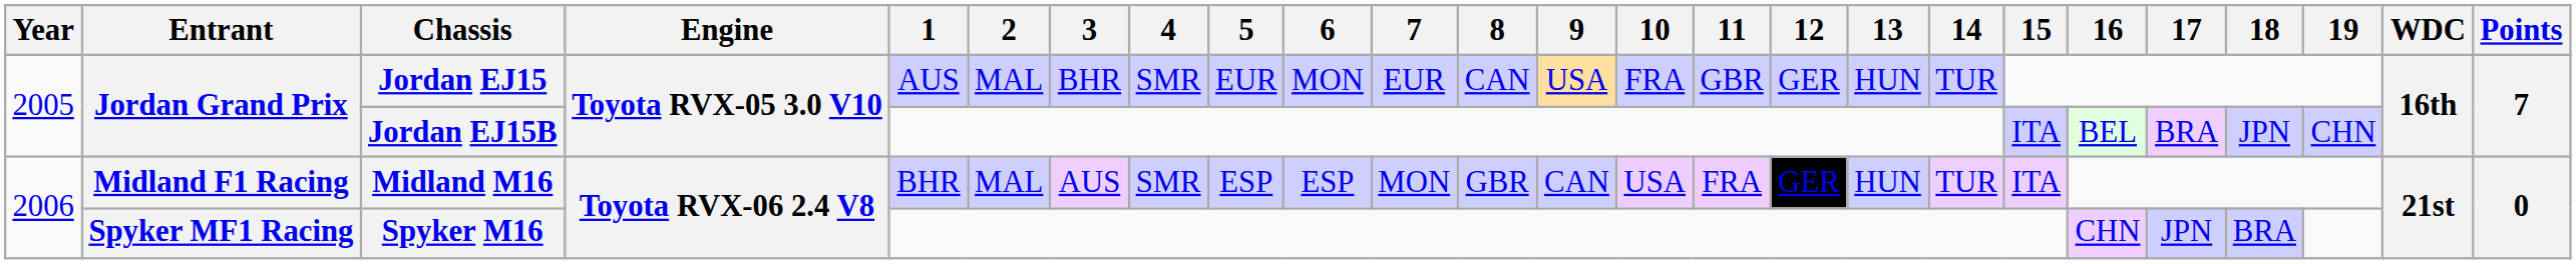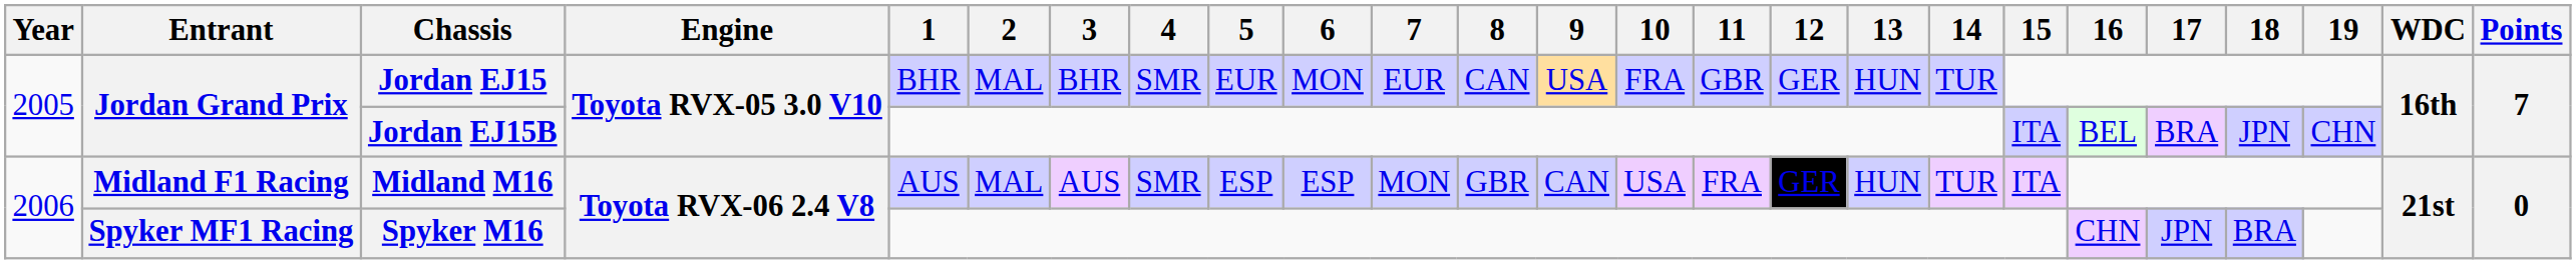 <table class="wikitable" style="text-align:center; font-size:85%">
 <tr>
 <th>Year</th>
 <th>Entrant</th>
 <th>Chassis</th>
 <th>Engine</th>
 <th>1</th>
 <th>2</th>
 <th>3</th>
 <th>4</th>
 <th>5</th>
 <th>6</th>
 <th>7</th>
 <th>8</th>
 <th>9</th>
 <th>10</th>
 <th>11</th>
 <th>12</th>
 <th>13</th>
 <th>14</th>
 <th>15</th>
 <th>16</th>
 <th>17</th>
 <th>18</th>
 <th>19</th>
 <th>WDC</th>
 <th><a href='#'>Points</a></th>
 </tr>
 <tr>
 <td rowspan=2><a href='#'>2005</a></td>
 <th rowspan=2 nowrap><a href='#'>Jordan Grand Prix</a></th>
 <th nowrap><a href='#'>Jordan</a> <a href='#'>EJ15</a></th>
 <th rowspan=2 nowrap><a href='#'>Toyota</a> RVX-05 3.0 <a href='#'>V10</a></th>
-<td style="background:#CFCFFF;"><a href='#'>AUS</a><br></td>
+<td style="background:#CFCFFF;"><a href='#'>BHR</a><br></td>
 <td style="background:#CFCFFF;"><a href='#'>MAL</a><br></td>
 <td style="background:#CFCFFF;"><a href='#'>BHR</a><br></td>
 <td style="background:#CFCFFF;"><a href='#'>SMR</a><br></td>
 <td style="background:#CFCFFF;"><a href='#'>EUR</a><br></td>
 <td style="background:#CFCFFF;"><a href='#'>MON</a><br></td>
 <td style="background:#CFCFFF;"><a href='#'>EUR</a><br></td>
 <td style="background:#CFCFFF;"><a href='#'>CAN</a><br></td>
 <td style="background:#FFDF9F;"><a href='#'>USA</a><br></td>
 <td style="background:#CFCFFF;"><a href='#'>FRA</a><br></td>
 <td style="background:#CFCFFF;"><a href='#'>GBR</a><br></td>
 <td style="background:#CFCFFF;"><a href='#'>GER</a><br></td>
 <td style="background:#CFCFFF;"><a href='#'>HUN</a><br></td>
 <td style="background:#CFCFFF;"><a href='#'>TUR</a><br></td>
 <td colspan=5></td>
 <th rowspan=2>16th</th>
 <th rowspan=2>7</th>
 </tr>
 <tr>
 <th nowrap><a href='#'>Jordan</a> <a href='#'>EJ15B</a></th>
 <td colspan=14></td>
 <td style="background:#CFCFFF;"><a href='#'>ITA</a><br></td>
 <td style="background:#DFFFDF;"><a href='#'>BEL</a><br></td>
 <td style="background:#EFCFFF;"><a href='#'>BRA</a><br></td>
 <td style="background:#CFCFFF;"><a href='#'>JPN</a><br></td>
 <td style="background:#CFCFFF;"><a href='#'>CHN</a><br></td>
 </tr>
 <tr>
 <td rowspan=2><a href='#'>2006</a></td>
 <th nowrap><a href='#'>Midland F1 Racing</a></th>
 <th nowrap><a href='#'>Midland</a> <a href='#'>M16</a></th>
 <th rowspan=2 nowrap><a href='#'>Toyota</a> RVX-06 2.4 <a href='#'>V8</a></th>
-<td style="background:#CFCFFF;"><a href='#'>BHR</a><br></td>
+<td style="background:#CFCFFF;"><a href='#'>AUS</a><br></td>
 <td style="background:#CFCFFF;"><a href='#'>MAL</a><br></td>
 <td style="background:#EFCFFF;"><a href='#'>AUS</a><br></td>
 <td style="background:#CFCFFF;"><a href='#'>SMR</a><br></td>
 <td style="background:#CFCFFF;"><a href='#'>ESP</a><br></td>
 <td style="background:#CFCFFF;"><a href='#'>ESP</a><br></td>
 <td style="background:#CFCFFF;"><a href='#'>MON</a><br></td>
 <td style="background:#CFCFFF;"><a href='#'>GBR</a><br></td>
 <td style="background:#CFCFFF;"><a href='#'>CAN</a><br></td>
 <td style="background:#EFCEFF;"><a href='#'>USA</a><br></td>
 <td style="background:#EFCEFF;"><a href='#'>FRA</a><br></td>
 <td style="background:#000000; color:white"><a href='#'><span>GER</span></a><br></td>
 <td style="background:#CFCFFF;"><a href='#'>HUN</a><br></td>
 <td style="background:#EFCFFF;"><a href='#'>TUR</a><br></td>
 <td style="background:#EFCFFF;"><a href='#'>ITA</a><br></td>
 <td colspan=4></td>
 <th rowspan=2>21st</th>
 <th rowspan=2>0</th>
 </tr>
 <tr>
 <th nowrap><a href='#'>Spyker MF1 Racing</a></th>
 <th nowrap><a href='#'>Spyker</a> <a href='#'>M16</a></th>
 <td colspan=15></td>
 <td style="background:#EFCFFF;"><a href='#'>CHN</a><br></td>
 <td style="background:#CFCFFF;"><a href='#'>JPN</a><br></td>
 <td style="background:#CFCFFF;"><a href='#'>BRA</a><br></td>
 <td></td>
 </tr>
 </table>
